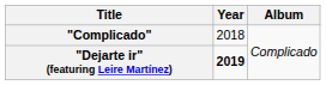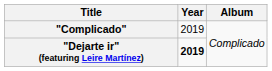 <table class="wikitable plainrowheaders" style="text-align:center;">
 <tr>
 <th scope="col" style="width:16em;">Title</th>
 <th scope="col" style="width:1em;">Year</th>
 <th scope="col">Album</th>
 </tr>
 <tr>
 <th scope="row">"Complicado"</th>
-<td>2018</td>
+<td>2019</td>
 <td rowspan="2"><em>Complicado</em></td>
 </tr>
 <tr>
 <th scope="row">"Dejarte ir"<br><small>(featuring <a href='#'>Leire Martínez</a>)</small></th>
 <td><strong>2019</strong></td>
 </tr>
 </table>
